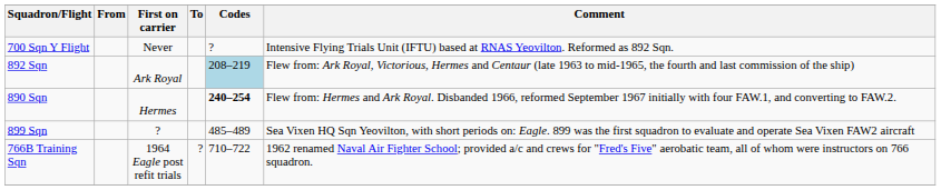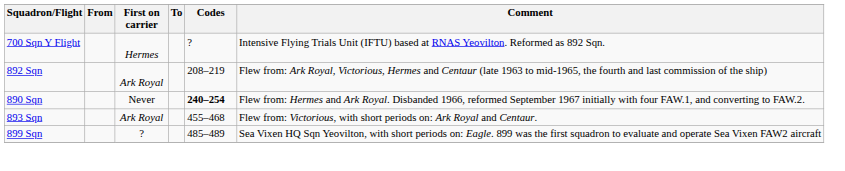 <table class="wikitable sortable">
 <tr>
 </tr>
 <tr style="vertical-align:top;">
 <th width=80>Squadron/Flight</th>
 <th width= 8>From</th>
 <th width=72>First on carrier</th>
 <th width= 8>To</th>
 <th width=70>Codes</th>
 <th>Comment</th>
 </tr>
 <tr style="vertical-align:top;">
 <td><a href='#'>700 Sqn Y Flight</a></td>
 <td style="text-align:right;"></td>
-<td style="text-align:center;">Never</td>
+<td style="text-align:center;"> <br><em>Hermes</em></td>
 <td style="text-align:right;"></td>
 <td>?</td>
 <td>Intensive Flying Trials Unit (IFTU) based at <a href='#'>RNAS Yeovilton</a>. Reformed as 892 Sqn.</td>
 </tr>
 <tr style="vertical-align:top;">
 <td><a href='#'>892 Sqn</a></td>
 <td style="text-align:right;"></td>
 <td style="text-align:center;"> <br><em>Ark Royal</em></td>
 <td style="text-align:right;"></td>
-<td style="background: lightblue;">208–219</td>
+<td>208–219</td>
 <td>Flew from: <em>Ark Royal</em>, <em>Victorious</em>, <em>Hermes</em> and <em>Centaur</em> (late 1963 to mid-1965, the fourth and last commission of the ship)</td>
 </tr>
 <tr style="vertical-align:top;">
 <td><a href='#'>890 Sqn</a></td>
 <td style="text-align:right;"></td>
-<td style="text-align:center;"> <br><em>Hermes</em></td>
+<td style="text-align:center;">Never</td>
 <td style="text-align:right;"></td>
 <td><strong>240–254</strong></td>
 <td>Flew from: <em>Hermes</em> and <em>Ark Royal</em>. Disbanded 1966, reformed September 1967 initially with four FAW.1, and converting to FAW.2.</td>
+</tr>
+<tr style="vertical-align:top;">
+<td><a href='#'>893 Sqn</a></td>
+<td style="text-align:right;"></td>
+<td style="text-align:center;"><em>Ark Royal</em></td>
+<td style="text-align:right;"></td>
+<td>455–468</td>
+<td>Flew from: <em>Victorious</em>, with short periods on: <em>Ark Royal</em> and <em>Centaur</em>.</td>
 </tr>
 <tr style="vertical-align:top;">
 <td><a href='#'>899 Sqn</a></td>
 <td style="text-align:right;"></td>
 <td style="text-align:center;">?</td>
 <td style="text-align:right;"></td>
 <td>485–489</td>
 <td>Sea Vixen HQ Sqn Yeovilton, with short periods on: <em>Eagle</em>. 899 was the first squadron to evaluate and operate Sea Vixen FAW2 aircraft</td>
 </tr>
-<tr style="vertical-align:top;">
-<td><a href='#'>766B Training Sqn</a></td>
-<td style="text-align:right;"></td>
-<td style="text-align:center;">1964 <em>Eagle</em> post refit trials</td>
-<td style="text-align:right;">?</td>
-<td>710–722</td>
-<td>1962 renamed <a href='#'>Naval Air Fighter School</a>; provided a/c and crews for "<a href='#'>Fred's Five</a>" aerobatic team, all of whom were instructors on 766 squadron.</td>
-</tr>
 <tr>
 </tr>
 </table>
